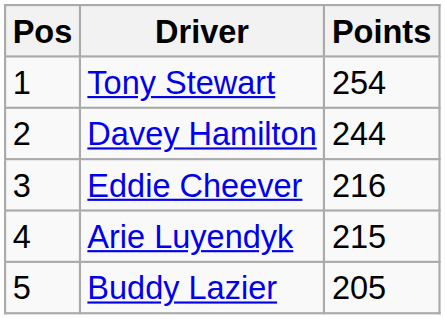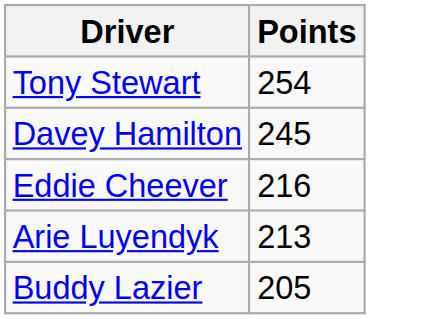 <table class="wikitable" style="font-size: 95%">
 <tr>
-<th>Pos</th>
 <th>Driver</th>
 <th>Points</th>
 </tr>
 <tr>
-<td>1</td>
 <td> <a href='#'>Tony Stewart</a></td>
 <td>254</td>
 </tr>
 <tr>
-<td>2</td>
 <td> <a href='#'>Davey Hamilton</a></td>
-<td>244</td>
+<td>245</td>
 </tr>
 <tr>
-<td>3</td>
 <td> <a href='#'>Eddie Cheever</a></td>
 <td>216</td>
 </tr>
 <tr>
-<td>4</td>
 <td> <a href='#'>Arie Luyendyk</a></td>
-<td>215</td>
+<td>213</td>
 </tr>
 <tr>
-<td>5</td>
 <td> <a href='#'>Buddy Lazier</a></td>
 <td>205</td>
 </tr>
 </table>
